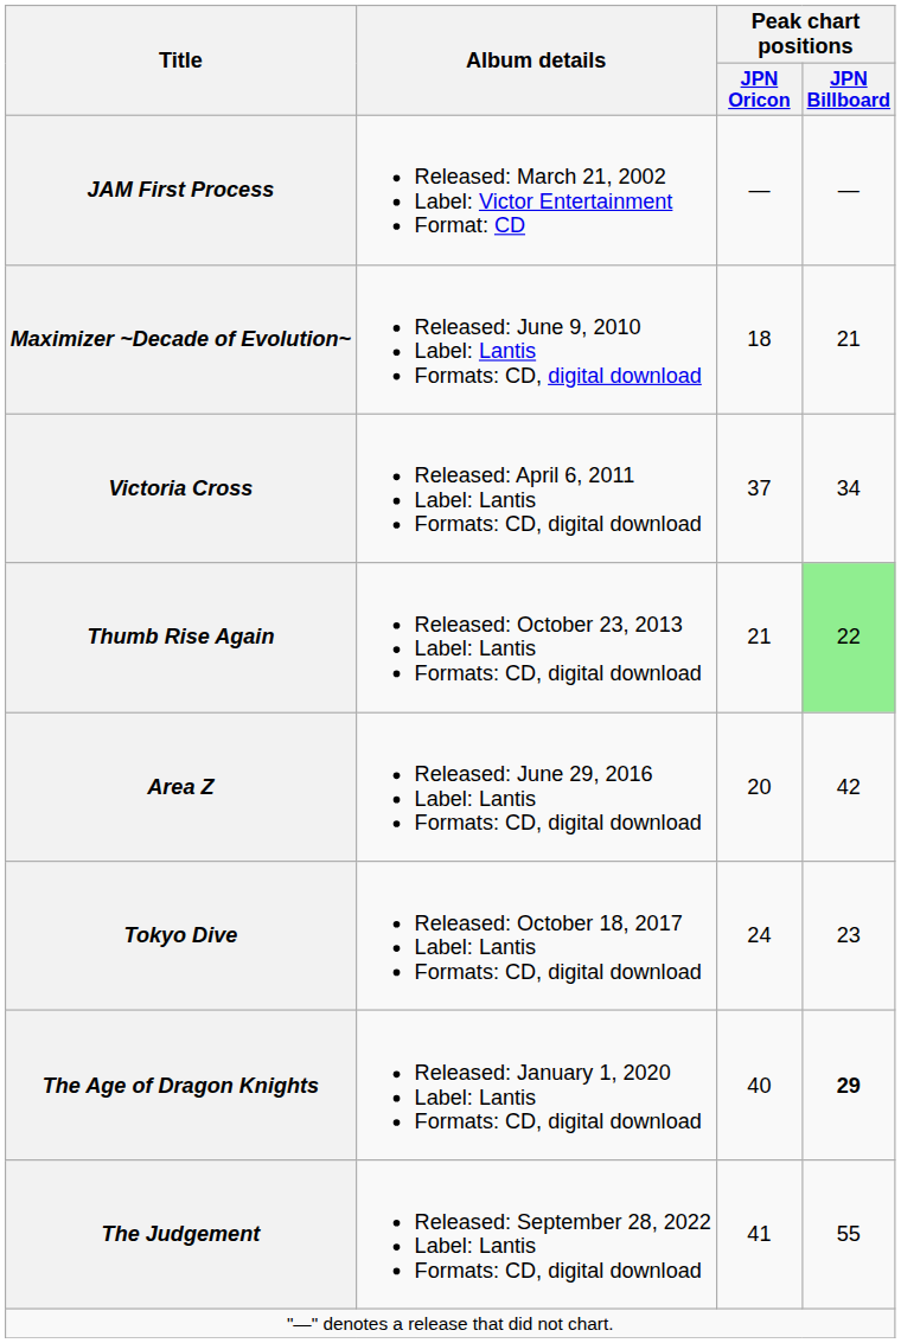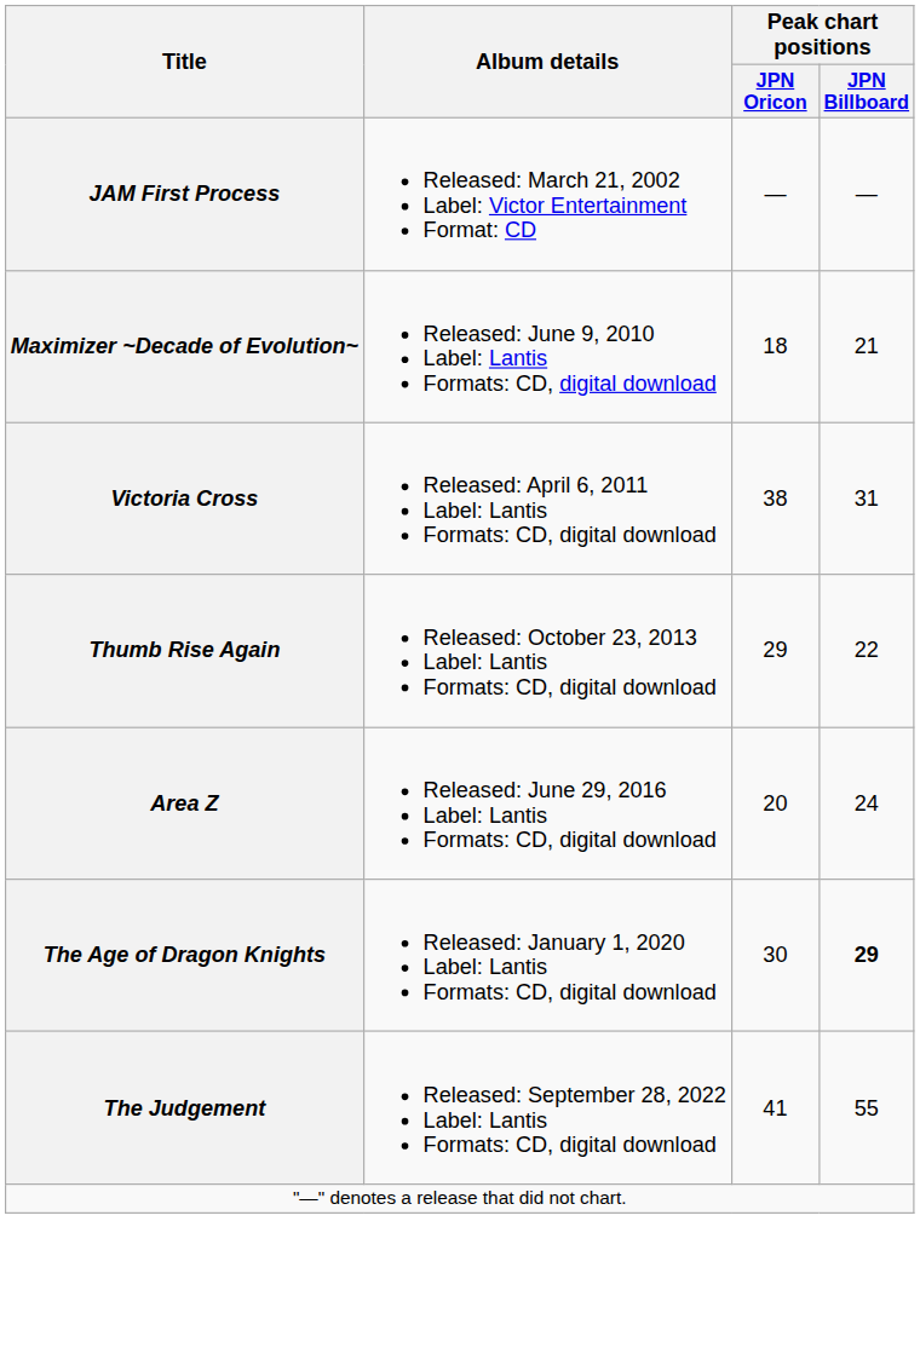 <table class="wikitable plainrowheaders">
 <tr>
 <th scope="col" rowspan="2">Title</th>
 <th scope="col" rowspan="2">Album details</th>
 <th scope="col" colspan="2">Peak chart positions</th>
 </tr>
 <tr>
 <th scope="col" style="width:4em;font-size:90%"><a href='#'>JPN<br>Oricon</a><br></th>
 <th scope="col" style="width:4em;font-size:90%"><a href='#'>JPN<br>Billboard</a></th>
 </tr>
 <tr>
 <th scope="row"><em>JAM First Process</em></th>
 <td><br><ul><li>Released: March 21, 2002</li><li>Label: <a href='#'>Victor Entertainment</a></li><li>Format: <a href='#'>CD</a></li></ul></td>
 <td align="center">—</td>
 <td align="center">—</td>
 </tr>
 <tr>
 <th scope="row"><em>Maximizer ~Decade of Evolution~</em></th>
 <td><br><ul><li>Released: June 9, 2010</li><li>Label: <a href='#'>Lantis</a></li><li>Formats: CD, <a href='#'>digital download</a></li></ul></td>
 <td align="center">18</td>
 <td align="center">21</td>
 </tr>
 <tr>
 <th scope="row"><em>Victoria Cross</em></th>
 <td><br><ul><li>Released: April 6, 2011</li><li>Label: Lantis</li><li>Formats: CD, digital download</li></ul></td>
-<td align="center">37</td>
-<td align="center">34</td>
+<td align="center">38</td>
+<td align="center">31</td>
 </tr>
 <tr>
 <th scope="row"><em>Thumb Rise Again</em></th>
 <td><br><ul><li>Released: October 23, 2013</li><li>Label: Lantis</li><li>Formats: CD, digital download</li></ul></td>
-<td align="center">21</td>
-<td align="center" style="background: lightgreen;">22</td>
+<td align="center">29</td>
+<td align="center">22</td>
 </tr>
 <tr>
 <th scope="row"><em>Area Z</em></th>
 <td><br><ul><li>Released: June 29, 2016</li><li>Label: Lantis</li><li>Formats: CD, digital download</li></ul></td>
 <td align="center">20</td>
-<td align="center">42</td>
-</tr>
-<tr>
-<th scope="row"><em>Tokyo Dive</em></th>
-<td><br><ul><li>Released: October 18, 2017</li><li>Label: Lantis</li><li>Formats: CD, digital download</li></ul></td>
 <td align="center">24</td>
-<td align="center">23</td>
 </tr>
 <tr>
 <th scope="row"><em>The Age of Dragon Knights</em></th>
 <td><br><ul><li>Released: January 1, 2020</li><li>Label: Lantis</li><li>Formats: CD, digital download</li></ul></td>
-<td align="center">40</td>
+<td align="center">30</td>
 <td align="center"><strong>29</strong></td>
 </tr>
 <tr>
 <th scope="row"><em>The Judgement</em></th>
 <td><br><ul><li>Released: September 28, 2022</li><li>Label: Lantis</li><li>Formats: CD, digital download</li></ul></td>
 <td align="center">41</td>
 <td align="center">55</td>
 </tr>
 <tr>
 <td colspan="4" style="text-align:center; font-size:85%">"—" denotes a release that did not chart.</td>
 </tr>
 </table>
